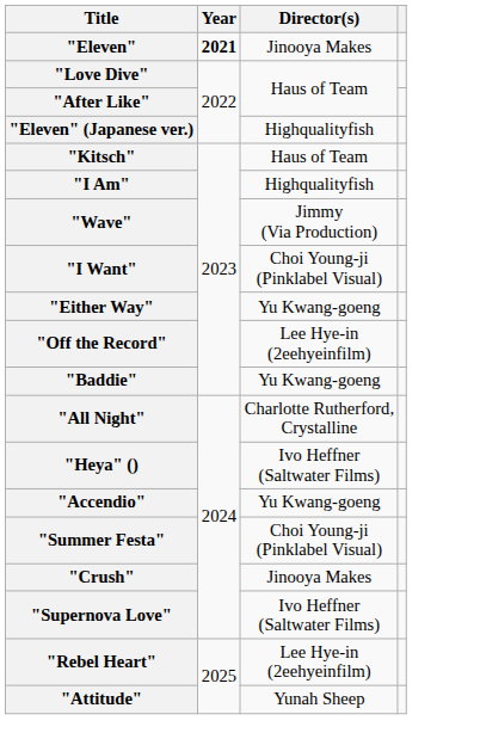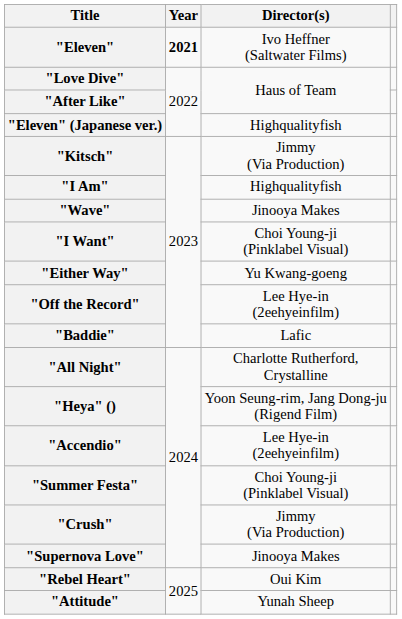 <table class="wikitable plainrowheaders" style="text-align:center">
 <tr>
 <th scope="col">Title</th>
 <th scope="col">Year</th>
 <th scope="col">Director(s)</th>
 <th scope="col"></th>
 </tr>
 <tr>
 <th scope="row">"Eleven"</th>
 <td><strong>2021</strong></td>
-<td>Jinooya Makes</td>
+<td>Ivo Heffner<br>(Saltwater Films)</td>
 <td></td>
 </tr>
 <tr>
 <th scope="row">"Love Dive"</th>
 <td rowspan="3">2022</td>
 <td rowspan="2">Haus of Team</td>
 <td></td>
 </tr>
 <tr>
 <th scope="row">"After Like"</th>
 <td></td>
 </tr>
 <tr>
 <th scope="row">"Eleven" (Japanese ver.)</th>
 <td>Highqualityfish</td>
 <td></td>
 </tr>
 <tr>
 <th scope="row">"Kitsch"</th>
 <td rowspan="7">2023</td>
-<td>Haus of Team</td>
+<td>Jimmy<br>(Via Production)</td>
 <td></td>
 </tr>
 <tr>
 <th scope="row">"I Am"</th>
 <td>Highqualityfish</td>
 <td></td>
 </tr>
 <tr>
 <th scope="row">"Wave"</th>
-<td>Jimmy<br>(Via Production)</td>
+<td>Jinooya Makes</td>
 <td></td>
 </tr>
 <tr>
 <th scope="row">"I Want"</th>
 <td>Choi Young-ji<br>(Pinklabel Visual)</td>
 <td></td>
 </tr>
 <tr>
 <th scope="row">"Either Way"</th>
 <td>Yu Kwang-goeng</td>
 <td></td>
 </tr>
 <tr>
 <th scope="row">"Off the Record"</th>
 <td>Lee Hye-in<br>(2eehyeinfilm)</td>
 <td></td>
 </tr>
 <tr>
 <th scope="row">"Baddie"</th>
-<td>Yu Kwang-goeng</td>
+<td>Lafic</td>
 <td></td>
 </tr>
 <tr>
 <th scope="row">"All Night"<br></th>
 <td rowspan="6">2024</td>
 <td>Charlotte Rutherford,<br>Crystalline</td>
 <td></td>
 </tr>
 <tr>
 <th scope="row">"Heya" ()</th>
-<td>Ivo Heffner<br>(Saltwater Films)</td>
+<td>Yoon Seung-rim, Jang Dong-ju<br>(Rigend Film)</td>
 <td></td>
 </tr>
 <tr>
 <th scope="row">"Accendio"</th>
-<td>Yu Kwang-goeng</td>
+<td>Lee Hye-in<br>(2eehyeinfilm)</td>
 <td></td>
 </tr>
 <tr>
 <th scope="row">"Summer Festa"</th>
 <td>Choi Young-ji<br>(Pinklabel Visual)</td>
 <td></td>
 </tr>
 <tr>
 <th scope="row">"Crush"</th>
-<td>Jinooya Makes</td>
+<td>Jimmy<br>(Via Production)</td>
 <td></td>
 </tr>
 <tr>
 <th scope="row">"Supernova Love"<br></th>
-<td>Ivo Heffner<br>(Saltwater Films)</td>
+<td>Jinooya Makes</td>
 <td></td>
 </tr>
 <tr>
 <th scope="row">"Rebel Heart"</th>
 <td rowspan="2">2025</td>
-<td>Lee Hye-in<br>(2eehyeinfilm)</td>
+<td>Oui Kim</td>
 <td></td>
 </tr>
 <tr>
 <th scope="row">"Attitude"</th>
 <td>Yunah Sheep</td>
 <td></td>
 </tr>
 </table>
